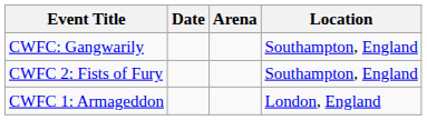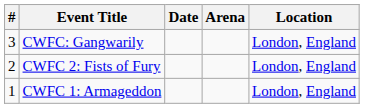 <table class="sortable wikitable succession-box" style="font-size:90%;">
 <tr>
+<th scope="col">#</th>
 <th scope="col">Event Title</th>
 <th scope="col">Date</th>
 <th scope="col">Arena</th>
 <th scope="col">Location</th>
 </tr>
 <tr>
+<td align=center>3</td>
 <td><a href='#'>CWFC: Gangwarily</a></td>
 <td></td>
 <td></td>
-<td><a href='#'>Southampton</a>, <a href='#'>England</a></td>
+<td><a href='#'>London</a>, <a href='#'>England</a></td>
 </tr>
 <tr>
+<td align=center>2</td>
 <td><a href='#'>CWFC 2: Fists of Fury</a></td>
 <td></td>
 <td></td>
-<td><a href='#'>Southampton</a>, <a href='#'>England</a></td>
+<td><a href='#'>London</a>, <a href='#'>England</a></td>
 </tr>
 <tr>
+<td align=center>1</td>
 <td><a href='#'>CWFC 1: Armageddon</a></td>
 <td></td>
 <td></td>
 <td><a href='#'>London</a>, <a href='#'>England</a></td>
 </tr>
 </table>
